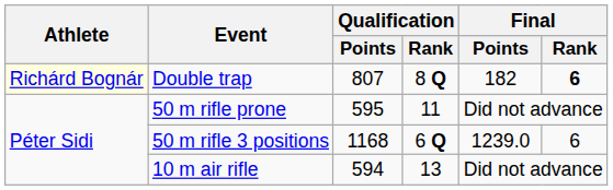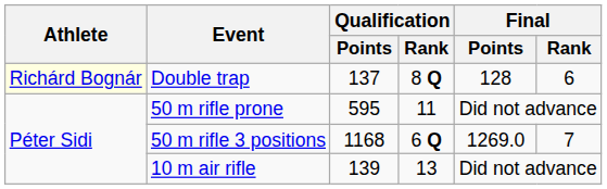 <table class=wikitable style="font-size:90%;">
 <tr>
 <th rowspan=2>Athlete</th>
 <th rowspan=2>Event</th>
 <th colspan=2>Qualification</th>
 <th colspan=2>Final</th>
 </tr>
 <tr style="font-size:95%">
 <th>Points</th>
 <th>Rank</th>
 <th>Points</th>
 <th>Rank</th>
 </tr>
 <tr align=center>
 <td align=left style="background: lightyellow;"><a href='#'>Richárd Bognár</a></td>
 <td align=left><a href='#'>Double trap</a></td>
-<td>807</td>
+<td>137</td>
 <td>8 <strong>Q</strong></td>
-<td>182</td>
-<td><strong>6</strong></td>
+<td>128</td>
+<td>6</td>
 </tr>
 <tr align=center>
 <td rowspan=3 align=left><a href='#'>Péter Sidi</a></td>
 <td align=left><a href='#'>50 m rifle prone</a></td>
 <td>595</td>
 <td>11</td>
 <td colspan=2>Did not advance</td>
 </tr>
 <tr align=center>
 <td align=left><a href='#'>50 m rifle 3 positions</a></td>
 <td>1168</td>
 <td>6 <strong>Q</strong></td>
-<td>1239.0</td>
-<td>6</td>
+<td>1269.0</td>
+<td>7</td>
 </tr>
 <tr align=center>
 <td align=left><a href='#'>10 m air rifle</a></td>
-<td>594</td>
+<td>139</td>
 <td>13</td>
 <td colspan=2>Did not advance</td>
 </tr>
 </table>
